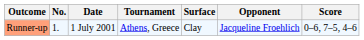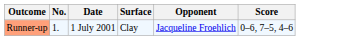 <table class="wikitable" style=font-size:97%>
 <tr>
 <th>Outcome</th>
 <th>No.</th>
 <th>Date</th>
-<th>Tournament</th>
 <th>Surface</th>
 <th>Opponent</th>
 <th>Score</th>
 </tr>
 <tr bgcolor="#f0f8ff">
 <td style="background:#ffa07a;">Runner-up</td>
 <td>1.</td>
 <td>1 July 2001</td>
-<td><a href='#'>Athens</a>, Greece</td>
 <td>Clay</td>
 <td> <a href='#'>Jacqueline Froehlich</a></td>
 <td>0–6, 7–5, 4–6</td>
 </tr>
 </table>
